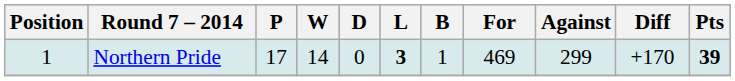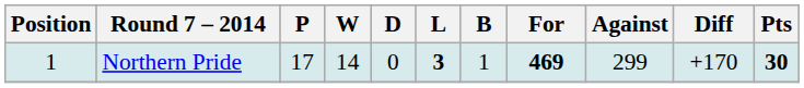 <table class="wikitable" style="text-align:center; font-size:85%;">
 <tr>
 <th width=40 abbr="Position">Position</th>
 <th width=100>Round 7 – 2014</th>
 <th width=20 abbr="Played">P</th>
 <th width=20 abbr="Won">W</th>
 <th width=20 abbr="Drawn">D</th>
 <th width=20 abbr="Lost">L</th>
 <th width=20 abbr="Bye">B</th>
 <th width=40 abbr="Points for">For</th>
 <th width=40 abbr="Points against">Against</th>
 <th width=40 abbr="Points difference">Diff</th>
 <th width=20 abbr="Points">Pts</th>
 </tr>
 <tr style="background: #d7ebed;">
 <td>1</td>
 <td style="text-align:left;"> <a href='#'>Northern Pride</a></td>
 <td>17</td>
 <td>14</td>
 <td>0</td>
 <td><strong>3</strong></td>
 <td>1</td>
-<td>469</td>
+<td><strong>469</strong></td>
 <td>299</td>
 <td>+170</td>
-<td><strong>39</strong></td>
+<td><strong>30</strong></td>
 </tr>
 <tr>
 </tr>
 </table>
